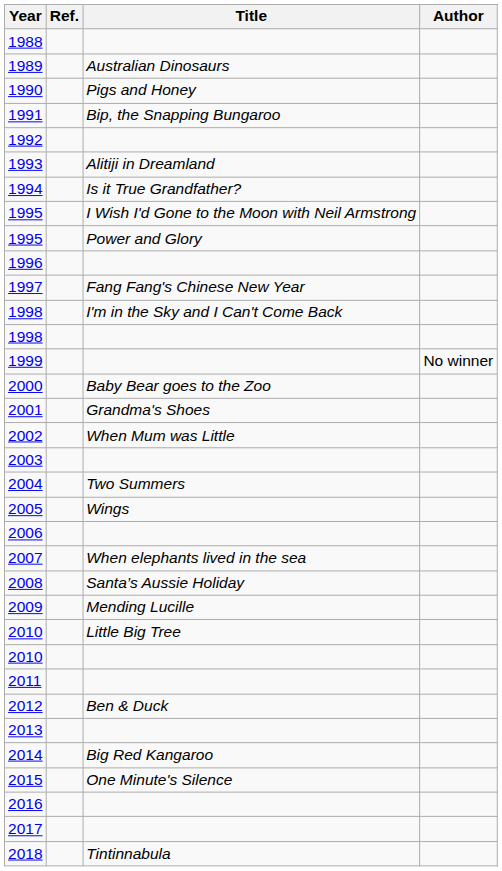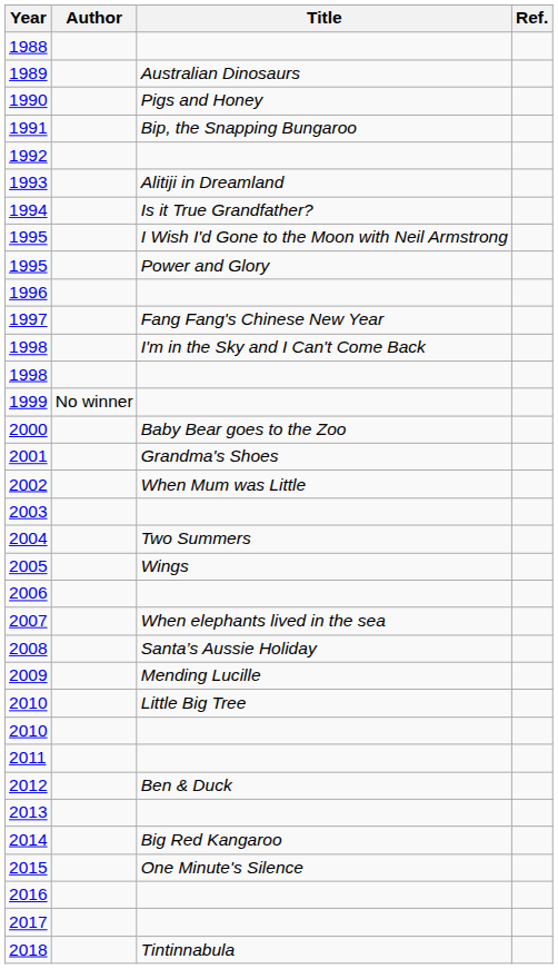 <table class="wikitable">
 <tr>
 <th>Year</th>
+<th>Author</th>
+<th>Title</th>
 <th>Ref.</th>
-<th>Title</th>
-<th>Author</th>
 </tr>
 <tr>
 <td><a href='#'>1988</a></td>
 <td></td>
 <td><em></em></td>
 <td></td>
 </tr>
 <tr>
 <td><a href='#'>1989</a></td>
 <td></td>
 <td><em>Australian Dinosaurs</em></td>
 <td></td>
 </tr>
 <tr>
 <td><a href='#'>1990</a></td>
 <td></td>
 <td><em>Pigs and Honey</em></td>
 <td></td>
 </tr>
 <tr>
 <td><a href='#'>1991</a></td>
 <td></td>
 <td><em>Bip, the Snapping Bungaroo</em></td>
 <td></td>
 </tr>
 <tr>
 <td><a href='#'>1992</a></td>
 <td></td>
 <td><em></em></td>
 <td></td>
 </tr>
 <tr>
 <td><a href='#'>1993</a></td>
 <td></td>
 <td><em>Alitiji in Dreamland</em></td>
 <td></td>
 </tr>
 <tr>
 <td><a href='#'>1994</a></td>
 <td></td>
 <td><em>Is it True Grandfather?</em></td>
 <td></td>
 </tr>
 <tr>
 <td><a href='#'>1995</a></td>
 <td></td>
 <td><em>I Wish I'd Gone to the Moon with Neil Armstrong</em></td>
 <td></td>
 </tr>
 <tr>
 <td><a href='#'>1995</a></td>
 <td></td>
 <td><em>Power and Glory</em></td>
 <td></td>
 </tr>
 <tr>
 <td><a href='#'>1996</a></td>
 <td></td>
 <td><em></em></td>
 <td></td>
 </tr>
 <tr>
 <td><a href='#'>1997</a></td>
 <td></td>
 <td><em>Fang Fang's Chinese New Year</em></td>
 <td></td>
 </tr>
 <tr>
 <td><a href='#'>1998</a></td>
 <td></td>
 <td><em>I'm in the Sky and I Can't Come Back</em></td>
 <td></td>
 </tr>
 <tr>
 <td><a href='#'>1998</a></td>
 <td></td>
 <td><em></em></td>
 <td></td>
 </tr>
 <tr>
 <td><a href='#'>1999</a></td>
+<td>No winner</td>
 <td></td>
 <td></td>
-<td>No winner</td>
 </tr>
 <tr>
 <td><a href='#'>2000</a></td>
 <td></td>
 <td><em>Baby Bear goes to the Zoo</em></td>
 <td></td>
 </tr>
 <tr>
 <td><a href='#'>2001</a></td>
 <td></td>
 <td><em>Grandma's Shoes</em></td>
 <td></td>
 </tr>
 <tr>
 <td><a href='#'>2002</a></td>
 <td></td>
 <td><em>When Mum was Little</em></td>
 <td></td>
 </tr>
 <tr>
 <td><a href='#'>2003</a></td>
 <td></td>
 <td><em></em></td>
 <td></td>
 </tr>
 <tr>
 <td><a href='#'>2004</a></td>
 <td></td>
 <td><em>Two Summers</em></td>
 <td></td>
 </tr>
 <tr>
 <td><a href='#'>2005</a></td>
 <td></td>
 <td><em>Wings</em></td>
 <td></td>
 </tr>
 <tr>
 <td><a href='#'>2006</a></td>
 <td></td>
 <td><em></em></td>
 <td></td>
 </tr>
 <tr>
 <td><a href='#'>2007</a></td>
 <td></td>
 <td><em>When elephants lived in the sea</em></td>
 <td></td>
 </tr>
 <tr>
 <td><a href='#'>2008</a></td>
 <td></td>
 <td><em>Santa’s Aussie Holiday</em></td>
 <td></td>
 </tr>
 <tr>
 <td><a href='#'>2009</a></td>
 <td></td>
 <td><em>Mending Lucille</em></td>
 <td></td>
 </tr>
 <tr>
 <td><a href='#'>2010</a></td>
 <td></td>
 <td><em>Little Big Tree</em></td>
 <td></td>
 </tr>
 <tr>
 <td><a href='#'>2010</a></td>
 <td></td>
 <td><em></em></td>
 <td></td>
 </tr>
 <tr>
 <td><a href='#'>2011</a></td>
 <td></td>
 <td><em></em></td>
 <td></td>
 </tr>
 <tr>
 <td><a href='#'>2012</a></td>
 <td></td>
 <td><em>Ben & Duck</em></td>
 <td></td>
 </tr>
 <tr>
 <td><a href='#'>2013</a></td>
 <td></td>
 <td><em></em></td>
 <td></td>
 </tr>
 <tr>
 <td><a href='#'>2014</a></td>
 <td></td>
 <td><em>Big Red Kangaroo</em></td>
 <td></td>
 </tr>
 <tr>
 <td><a href='#'>2015</a></td>
 <td></td>
 <td><em>One Minute's Silence</em></td>
 <td></td>
 </tr>
 <tr>
 <td><a href='#'>2016</a></td>
 <td></td>
 <td><em></em></td>
 <td></td>
 </tr>
 <tr>
 <td><a href='#'>2017</a></td>
 <td></td>
 <td><em></em></td>
 <td></td>
 </tr>
 <tr>
 <td><a href='#'>2018</a></td>
 <td></td>
 <td><em>Tintinnabula</em></td>
 <td></td>
 </tr>
 </table>
